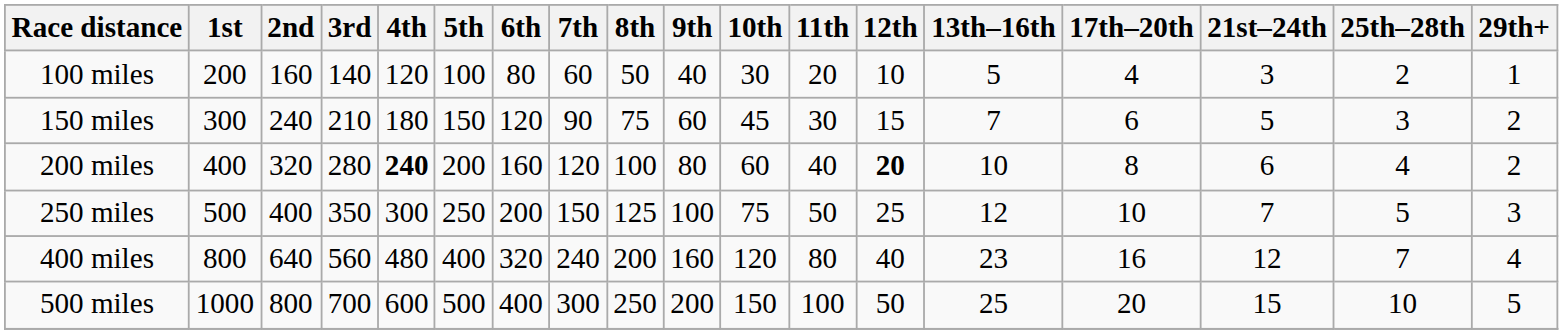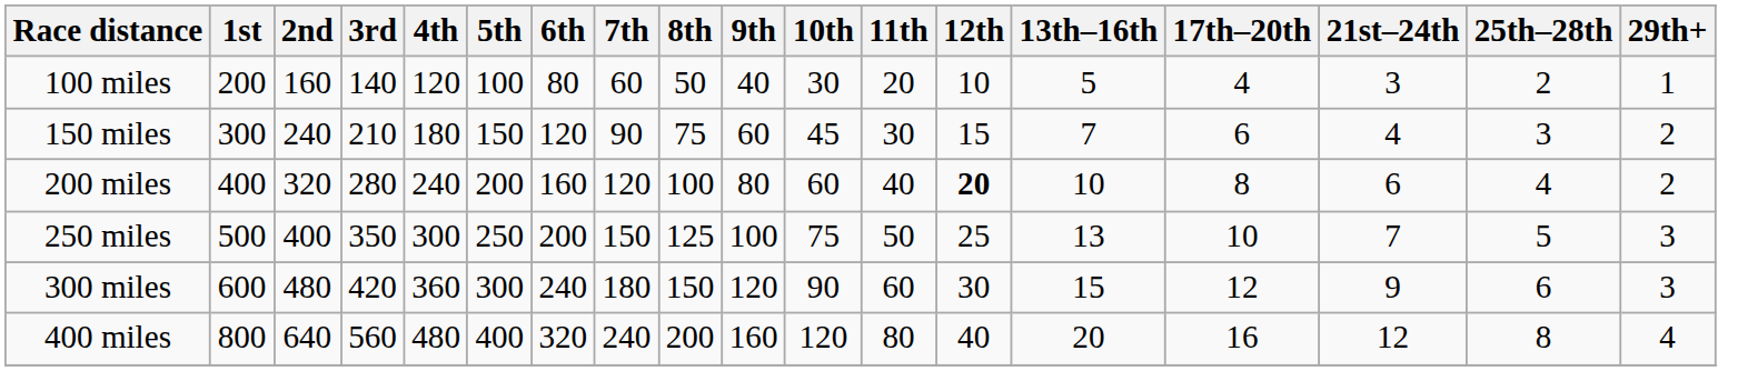 <table class="wikitable" style="text-align:center">
 <tr>
 <th>Race distance</th>
 <th>1st</th>
 <th>2nd</th>
 <th>3rd</th>
 <th>4th</th>
 <th>5th</th>
 <th>6th</th>
 <th>7th</th>
 <th>8th</th>
 <th>9th</th>
 <th>10th</th>
 <th>11th</th>
 <th>12th</th>
 <th>13th–16th</th>
 <th>17th–20th</th>
 <th>21st–24th</th>
 <th>25th–28th</th>
 <th>29th+</th>
 </tr>
 <tr>
 <td>100 miles</td>
 <td>200</td>
 <td>160</td>
 <td>140</td>
 <td>120</td>
 <td>100</td>
 <td>80</td>
 <td>60</td>
 <td>50</td>
 <td>40</td>
 <td>30</td>
 <td>20</td>
 <td>10</td>
 <td>5</td>
 <td>4</td>
 <td>3</td>
 <td>2</td>
 <td>1</td>
 </tr>
 <tr>
 <td>150 miles</td>
 <td>300</td>
 <td>240</td>
 <td>210</td>
 <td>180</td>
 <td>150</td>
 <td>120</td>
 <td>90</td>
 <td>75</td>
 <td>60</td>
 <td>45</td>
 <td>30</td>
 <td>15</td>
 <td>7</td>
 <td>6</td>
-<td>5</td>
+<td>4</td>
 <td>3</td>
 <td>2</td>
 </tr>
 <tr>
 <td>200 miles</td>
 <td>400</td>
 <td>320</td>
 <td>280</td>
-<td><strong>240</strong></td>
+<td>240</td>
 <td>200</td>
 <td>160</td>
 <td>120</td>
 <td>100</td>
 <td>80</td>
 <td>60</td>
 <td>40</td>
 <td><strong>20</strong></td>
 <td>10</td>
 <td>8</td>
 <td>6</td>
 <td>4</td>
 <td>2</td>
 </tr>
 <tr>
 <td>250 miles</td>
 <td>500</td>
 <td>400</td>
 <td>350</td>
 <td>300</td>
 <td>250</td>
 <td>200</td>
 <td>150</td>
 <td>125</td>
 <td>100</td>
 <td>75</td>
 <td>50</td>
 <td>25</td>
-<td>12</td>
+<td>13</td>
 <td>10</td>
 <td>7</td>
 <td>5</td>
+<td>3</td>
+</tr>
+<tr>
+<td>300 miles</td>
+<td>600</td>
+<td>480</td>
+<td>420</td>
+<td>360</td>
+<td>300</td>
+<td>240</td>
+<td>180</td>
+<td>150</td>
+<td>120</td>
+<td>90</td>
+<td>60</td>
+<td>30</td>
+<td>15</td>
+<td>12</td>
+<td>9</td>
+<td>6</td>
 <td>3</td>
 </tr>
 <tr>
 <td>400 miles</td>
 <td>800</td>
 <td>640</td>
 <td>560</td>
 <td>480</td>
 <td>400</td>
 <td>320</td>
 <td>240</td>
 <td>200</td>
 <td>160</td>
 <td>120</td>
 <td>80</td>
 <td>40</td>
-<td>23</td>
+<td>20</td>
 <td>16</td>
 <td>12</td>
-<td>7</td>
+<td>8</td>
 <td>4</td>
-</tr>
-<tr>
-<td>500 miles</td>
-<td>1000</td>
-<td>800</td>
-<td>700</td>
-<td>600</td>
-<td>500</td>
-<td>400</td>
-<td>300</td>
-<td>250</td>
-<td>200</td>
-<td>150</td>
-<td>100</td>
-<td>50</td>
-<td>25</td>
-<td>20</td>
-<td>15</td>
-<td>10</td>
-<td>5</td>
 </tr>
 <tr>
 </tr>
 </table>
